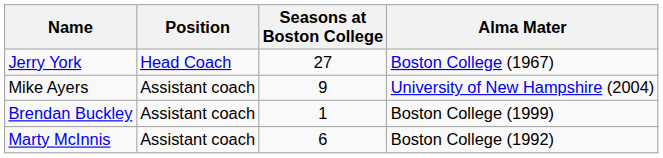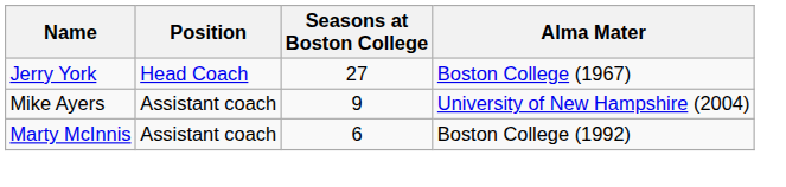 <table class="wikitable" border="1" style="font-size:90%;">
 <tr>
 <th>Name</th>
 <th>Position</th>
 <th>Seasons at<br>Boston College</th>
 <th>Alma Mater</th>
 </tr>
 <tr>
 <td><a href='#'>Jerry York</a></td>
 <td><a href='#'>Head Coach</a></td>
 <td align=center>27</td>
 <td><a href='#'>Boston College</a> (1967)</td>
 </tr>
 <tr>
 <td>Mike Ayers</td>
 <td>Assistant coach</td>
 <td align=center>9</td>
 <td><a href='#'>University of New Hampshire</a> (2004)</td>
 </tr>
 <tr>
-<td><a href='#'>Brendan Buckley</a></td>
-<td>Assistant coach</td>
-<td align=center>1</td>
-<td>Boston College (1999)</td>
-</tr>
-<tr>
 <td><a href='#'>Marty McInnis</a></td>
 <td>Assistant coach</td>
 <td align=center>6</td>
 <td>Boston College (1992)</td>
 </tr>
 </table>
